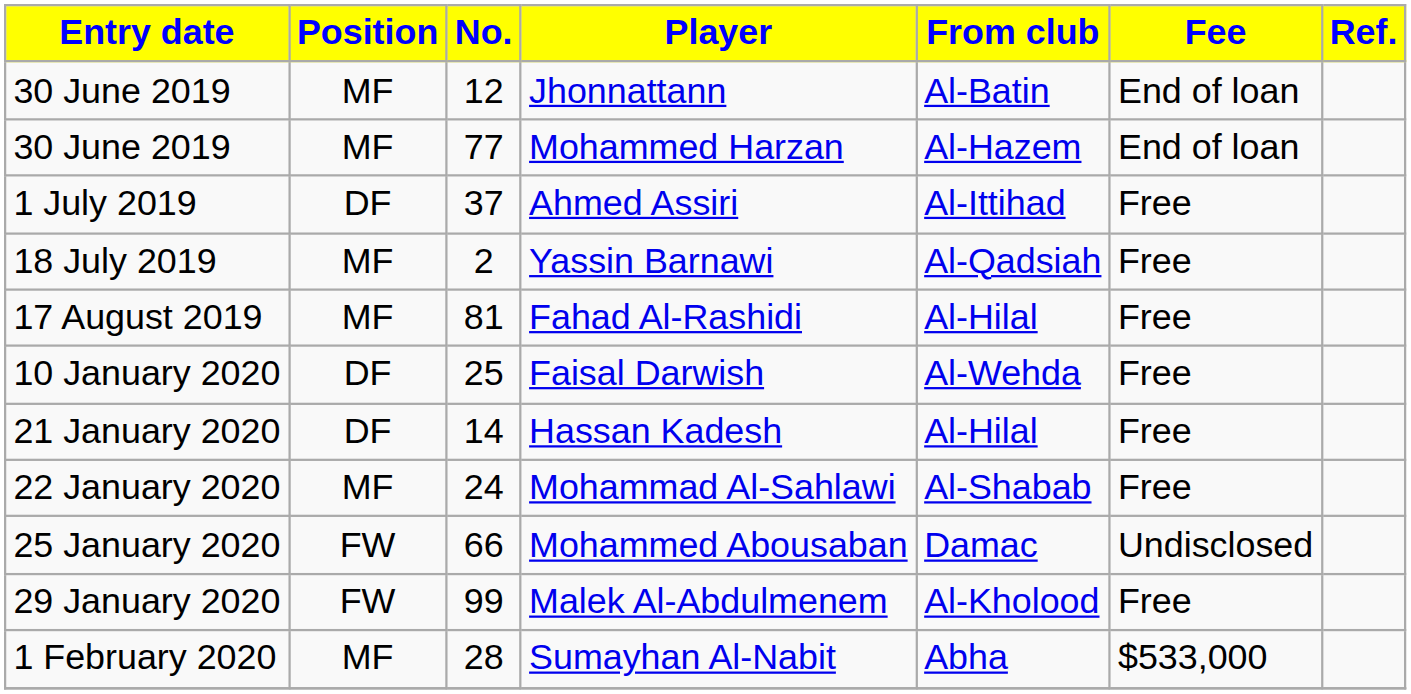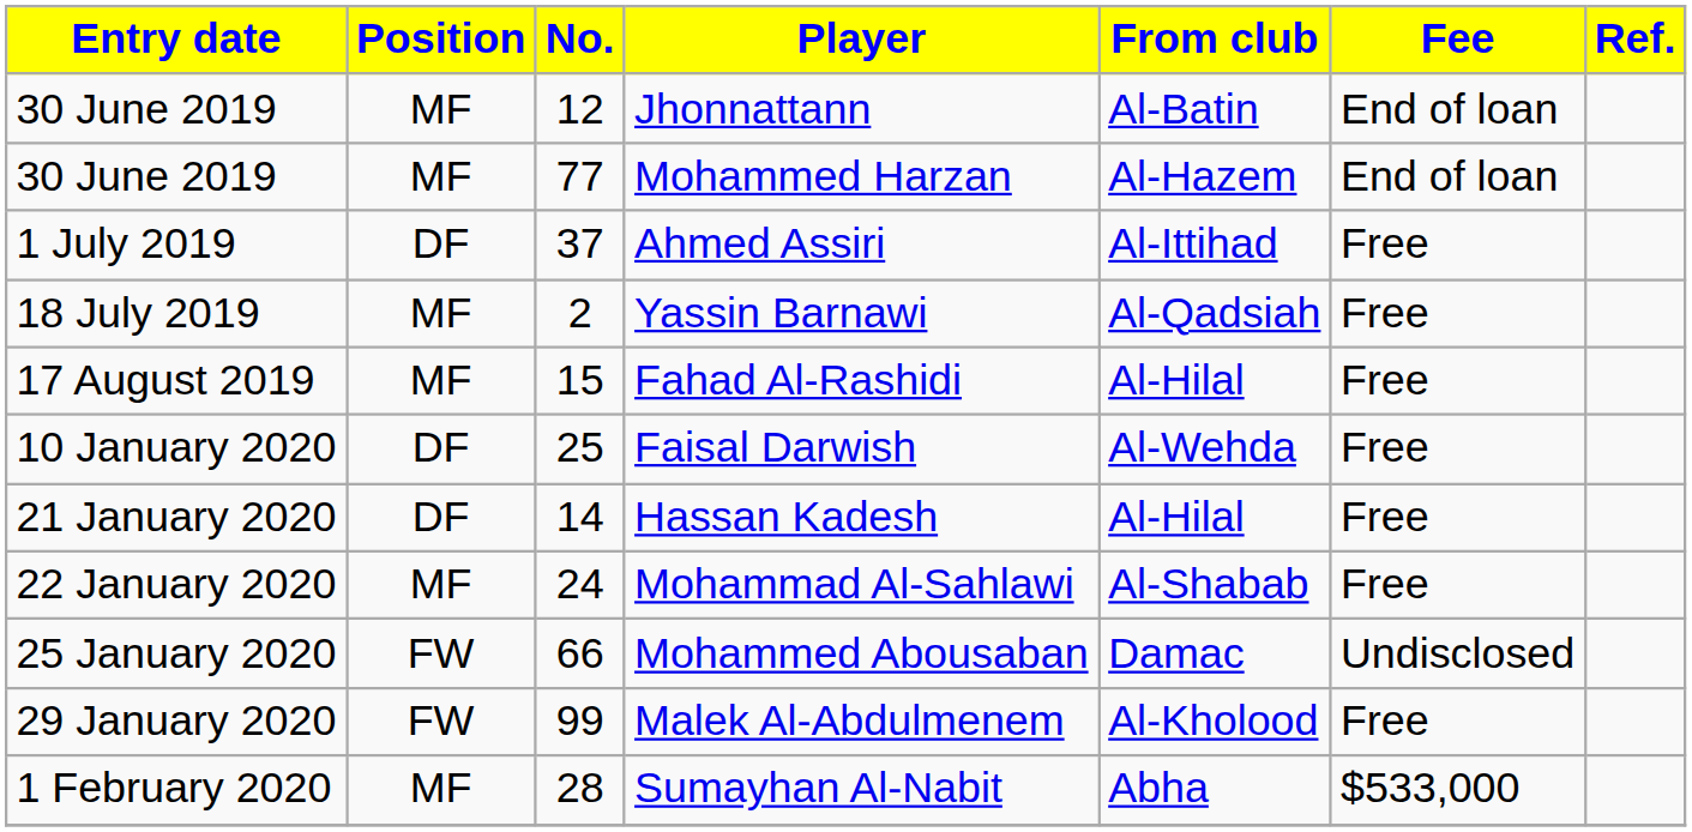 <table class="wikitable sortable">
 <tr>
 <th style="background:yellow; color:blue;"><strong>Entry date</strong></th>
 <th style="background:yellow; color:blue;"><strong>Position</strong></th>
 <th style="background:yellow; color:blue;"><strong>No.</strong></th>
 <th style="background:yellow; color:blue;"><strong>Player</strong></th>
 <th style="background:yellow; color:blue;"><strong>From club</strong></th>
 <th style="background:yellow; color:blue;"><strong>Fee</strong></th>
 <th style="background:yellow; color:blue;"><strong>Ref.</strong></th>
 </tr>
 <tr>
 <td>30 June 2019</td>
 <td style="text-align:center;">MF</td>
 <td style="text-align:center;">12</td>
 <td style="text-align:left;"> <a href='#'>Jhonnattann</a></td>
 <td style="text-align:left;"> <a href='#'>Al-Batin</a></td>
 <td>End of loan</td>
 <td></td>
 </tr>
 <tr>
 <td>30 June 2019</td>
 <td style="text-align:center;">MF</td>
 <td style="text-align:center;">77</td>
 <td style="text-align:left;"> <a href='#'>Mohammed Harzan</a></td>
 <td style="text-align:left;"> <a href='#'>Al-Hazem</a></td>
 <td>End of loan</td>
 <td></td>
 </tr>
 <tr>
 <td>1 July 2019</td>
 <td style="text-align:center;">DF</td>
 <td style="text-align:center;">37</td>
 <td style="text-align:left;"> <a href='#'>Ahmed Assiri</a></td>
 <td style="text-align:left;"> <a href='#'>Al-Ittihad</a></td>
 <td>Free</td>
 <td></td>
 </tr>
 <tr>
 <td>18 July 2019</td>
 <td style="text-align:center;">MF</td>
 <td style="text-align:center;">2</td>
 <td style="text-align:left;"> <a href='#'>Yassin Barnawi</a></td>
 <td style="text-align:left;"> <a href='#'>Al-Qadsiah</a></td>
 <td>Free</td>
 <td></td>
 </tr>
 <tr>
 <td>17 August 2019</td>
 <td style="text-align:center;">MF</td>
-<td style="text-align:center;">81</td>
+<td style="text-align:center;">15</td>
 <td style="text-align:left;"> <a href='#'>Fahad Al-Rashidi</a></td>
 <td style="text-align:left;"> <a href='#'>Al-Hilal</a></td>
 <td>Free</td>
 <td></td>
 </tr>
 <tr>
 <td>10 January 2020</td>
 <td style="text-align:center;">DF</td>
 <td style="text-align:center;">25</td>
 <td style="text-align:left;"> <a href='#'>Faisal Darwish</a></td>
 <td style="text-align:left;"> <a href='#'>Al-Wehda</a></td>
 <td>Free</td>
 <td></td>
 </tr>
 <tr>
 <td>21 January 2020</td>
 <td style="text-align:center;">DF</td>
 <td style="text-align:center;">14</td>
 <td style="text-align:left;"> <a href='#'>Hassan Kadesh</a></td>
 <td style="text-align:left;"> <a href='#'>Al-Hilal</a></td>
 <td>Free</td>
 <td></td>
 </tr>
 <tr>
 <td>22 January 2020</td>
 <td style="text-align:center;">MF</td>
 <td style="text-align:center;">24</td>
 <td style="text-align:left;"> <a href='#'>Mohammad Al-Sahlawi</a></td>
 <td style="text-align:left;"> <a href='#'>Al-Shabab</a></td>
 <td>Free</td>
 <td></td>
 </tr>
 <tr>
 <td>25 January 2020</td>
 <td style="text-align:center;">FW</td>
 <td style="text-align:center;">66</td>
 <td style="text-align:left;"> <a href='#'>Mohammed Abousaban</a></td>
 <td style="text-align:left;"> <a href='#'>Damac</a></td>
 <td>Undisclosed</td>
 <td></td>
 </tr>
 <tr>
 <td>29 January 2020</td>
 <td style="text-align:center;">FW</td>
 <td style="text-align:center;">99</td>
 <td style="text-align:left;"> <a href='#'>Malek Al-Abdulmenem</a></td>
 <td style="text-align:left;"> <a href='#'>Al-Kholood</a></td>
 <td>Free</td>
 <td></td>
 </tr>
 <tr>
 <td>1 February 2020</td>
 <td style="text-align:center;">MF</td>
 <td style="text-align:center;">28</td>
 <td style="text-align:left;"> <a href='#'>Sumayhan Al-Nabit</a></td>
 <td style="text-align:left;"> <a href='#'>Abha</a></td>
 <td>$533,000</td>
 <td></td>
 </tr>
 <tr>
 </tr>
 </table>
